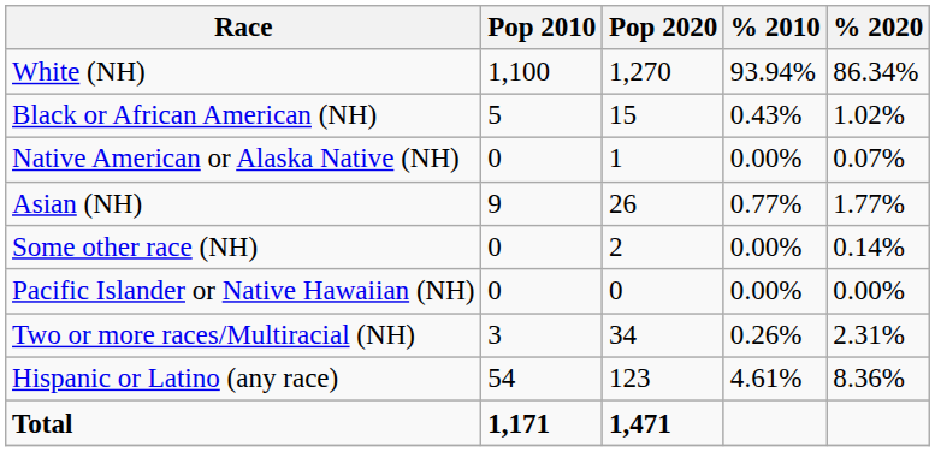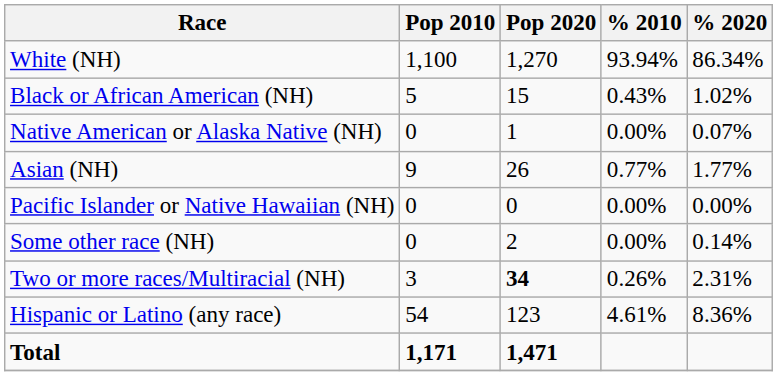 <table class="wikitable">
 <tr>
 <th>Race</th>
 <th>Pop 2010</th>
 <th>Pop 2020</th>
 <th>% 2010</th>
 <th>% 2020</th>
 </tr>
 <tr>
 <td><a href='#'>White</a> (NH)</td>
 <td>1,100</td>
 <td>1,270</td>
 <td>93.94%</td>
 <td>86.34%</td>
 </tr>
 <tr>
 <td><a href='#'>Black or African American</a> (NH)</td>
 <td>5</td>
 <td>15</td>
 <td>0.43%</td>
 <td>1.02%</td>
 </tr>
 <tr>
 <td><a href='#'>Native American</a> or <a href='#'>Alaska Native</a> (NH)</td>
 <td>0</td>
 <td>1</td>
 <td>0.00%</td>
 <td>0.07%</td>
 </tr>
 <tr>
 <td><a href='#'>Asian</a> (NH)</td>
 <td>9</td>
 <td>26</td>
 <td>0.77%</td>
 <td>1.77%</td>
 </tr>
 <tr>
+<td><a href='#'>Pacific Islander</a> or <a href='#'>Native Hawaiian</a> (NH)</td>
+<td>0</td>
+<td>0</td>
+<td>0.00%</td>
+<td>0.00%</td>
+</tr>
+<tr>
 <td><a href='#'>Some other race</a> (NH)</td>
 <td>0</td>
 <td>2</td>
 <td>0.00%</td>
 <td>0.14%</td>
 </tr>
 <tr>
-<td><a href='#'>Pacific Islander</a> or <a href='#'>Native Hawaiian</a> (NH)</td>
-<td>0</td>
-<td>0</td>
-<td>0.00%</td>
-<td>0.00%</td>
-</tr>
-<tr>
 <td><a href='#'>Two or more races/Multiracial</a> (NH)</td>
 <td>3</td>
-<td>34</td>
+<td><strong>34</strong></td>
 <td>0.26%</td>
 <td>2.31%</td>
 </tr>
 <tr>
 <td><a href='#'>Hispanic or Latino</a> (any race)</td>
 <td>54</td>
 <td>123</td>
 <td>4.61%</td>
 <td>8.36%</td>
 </tr>
 <tr>
 <td><strong>Total</strong></td>
 <td><strong>1,171</strong></td>
 <td><strong>1,471</strong></td>
 <td></td>
 <td></td>
 </tr>
 <tr>
 </tr>
 </table>
